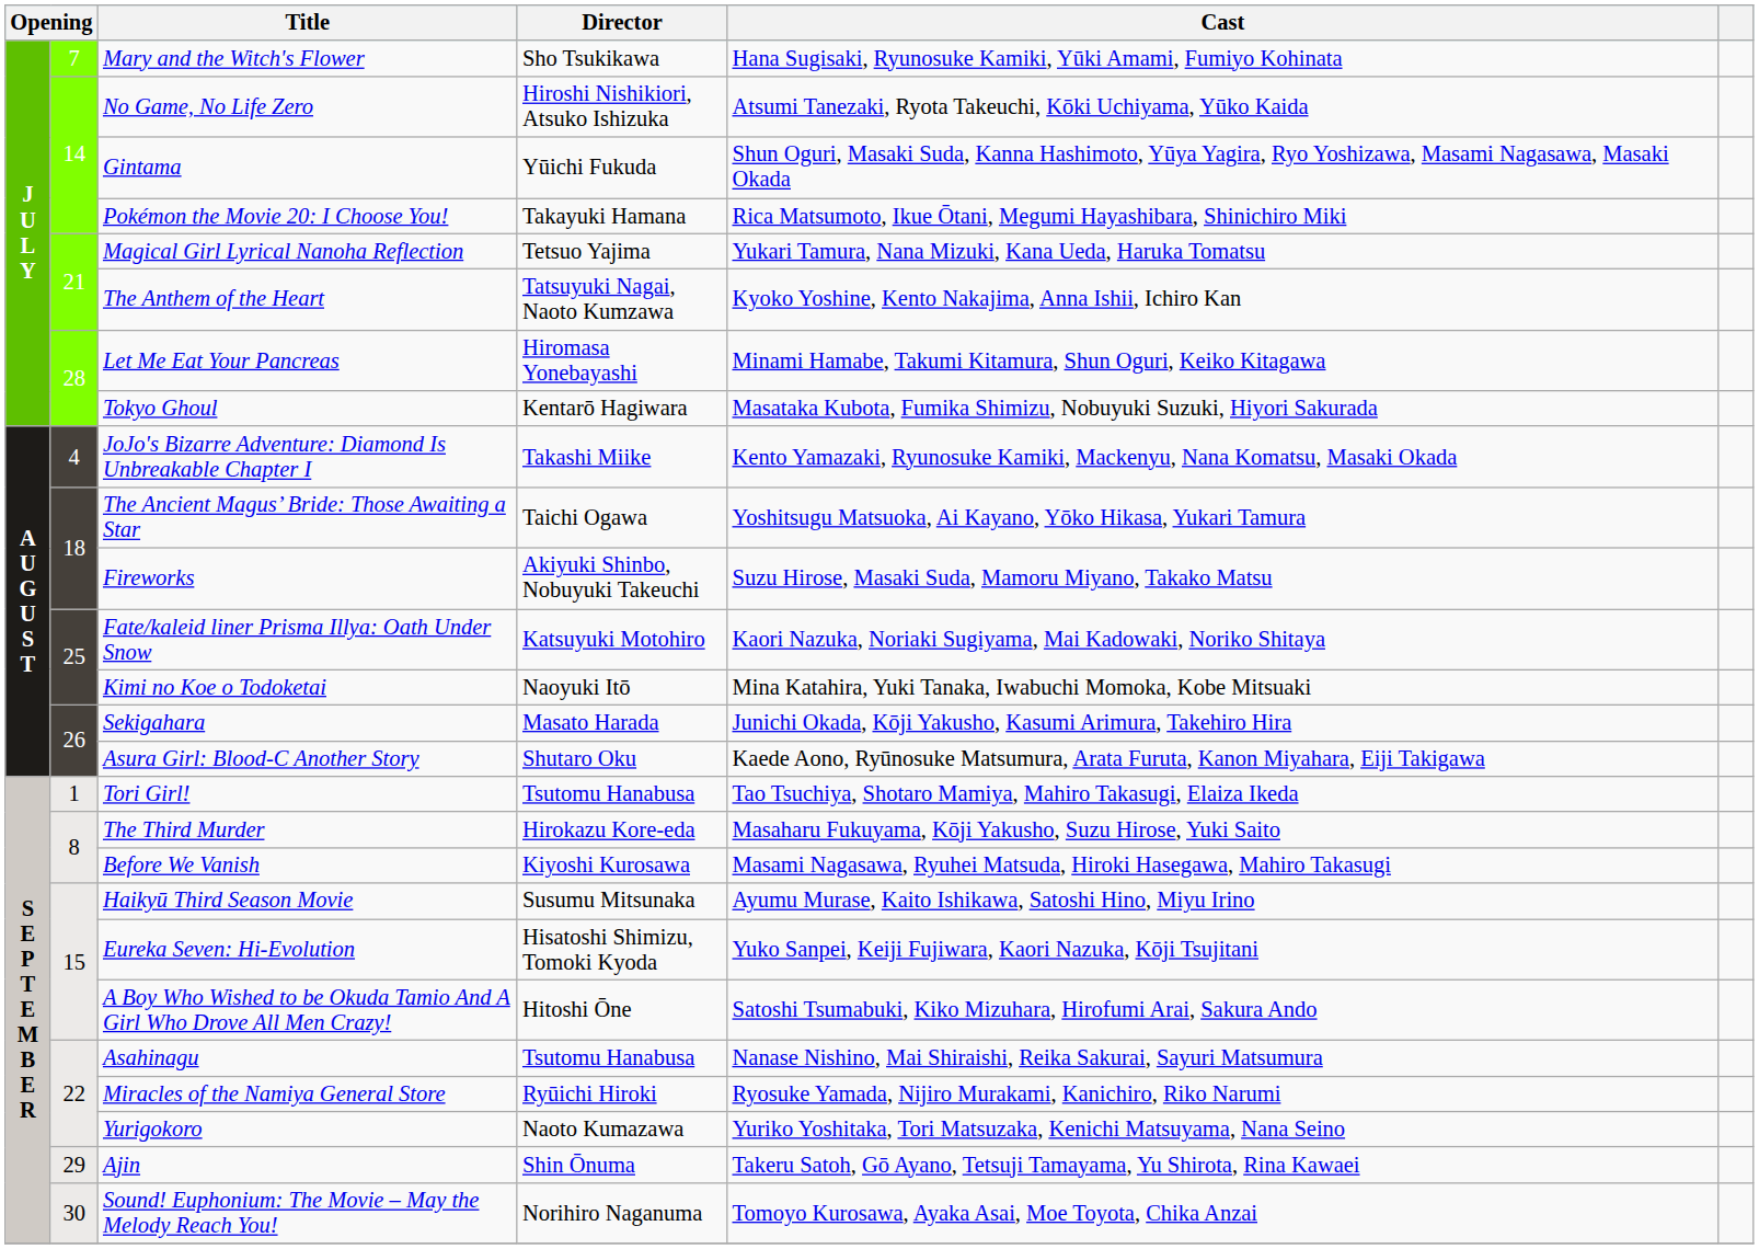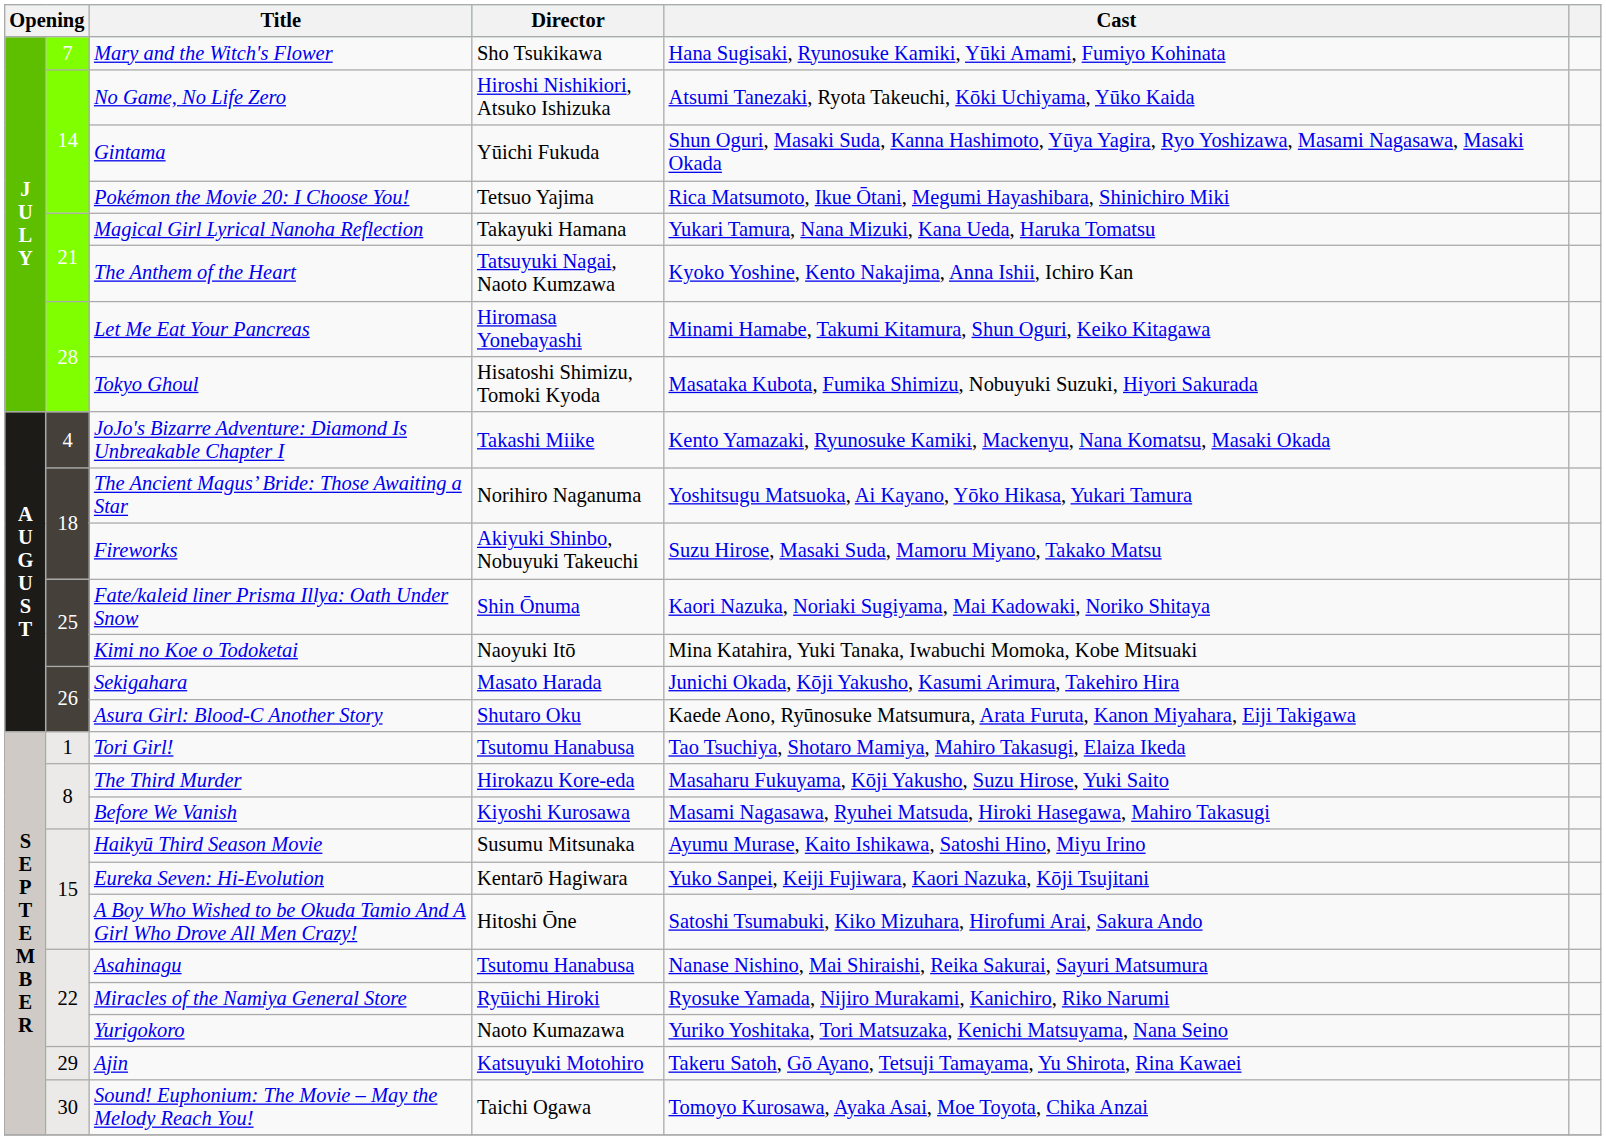 <table class="wikitable">
 <tr style="background:#b0e0e6; text-align:center;">
 <th colspan="2">Opening</th>
 <th style="width:24%;">Title</th>
 <th style="width:12%">Director</th>
 <th>Cast</th>
 <th style="width:2%;"></th>
 </tr>
 <tr>
 <th rowspan="8" style="text-align:center; background:#5EBF00; color:white;">J<br>U<br>L<br>Y</th>
 <td rowspan="1" style="text-align:center; background:#80FF00; color:white;">7</td>
 <td><em><a href='#'>Mary and the Witch's Flower</a></em></td>
 <td>Sho Tsukikawa</td>
 <td><a href='#'>Hana Sugisaki</a>, <a href='#'>Ryunosuke Kamiki</a>, <a href='#'>Yūki Amami</a>, <a href='#'>Fumiyo Kohinata</a></td>
 <td></td>
 </tr>
 <tr>
 <td rowspan="3" style="text-align:center; background:#80FF00; color:white;">14</td>
 <td><em><a href='#'>No Game, No Life Zero</a></em></td>
 <td><a href='#'>Hiroshi Nishikiori</a>, Atsuko Ishizuka</td>
 <td><a href='#'>Atsumi Tanezaki</a>, Ryota Takeuchi, <a href='#'>Kōki Uchiyama</a>, <a href='#'>Yūko Kaida</a></td>
 <td></td>
 </tr>
 <tr>
 <td><em><a href='#'>Gintama</a></em></td>
 <td>Yūichi Fukuda</td>
 <td><a href='#'>Shun Oguri</a>, <a href='#'>Masaki Suda</a>, <a href='#'>Kanna Hashimoto</a>, <a href='#'>Yūya Yagira</a>, <a href='#'>Ryo Yoshizawa</a>, <a href='#'>Masami Nagasawa</a>, <a href='#'>Masaki Okada</a></td>
 <td></td>
 </tr>
 <tr>
 <td><em><a href='#'>Pokémon the Movie 20: I Choose You!</a></em></td>
-<td>Takayuki Hamana</td>
+<td>Tetsuo Yajima</td>
 <td><a href='#'>Rica Matsumoto</a>, <a href='#'>Ikue Ōtani</a>, <a href='#'>Megumi Hayashibara</a>, <a href='#'>Shinichiro Miki</a></td>
 <td></td>
 </tr>
 <tr>
 <td rowspan="2" style="text-align:center; background:#80FF00; color:white;">21</td>
 <td><em><a href='#'>Magical Girl Lyrical Nanoha Reflection</a></em></td>
-<td>Tetsuo Yajima</td>
+<td>Takayuki Hamana</td>
 <td><a href='#'>Yukari Tamura</a>, <a href='#'>Nana Mizuki</a>, <a href='#'>Kana Ueda</a>, <a href='#'>Haruka Tomatsu</a></td>
 <td></td>
 </tr>
 <tr>
 <td><em><a href='#'>The Anthem of the Heart</a></em></td>
 <td><a href='#'>Tatsuyuki Nagai</a>, Naoto Kumzawa</td>
 <td><a href='#'>Kyoko Yoshine</a>, <a href='#'>Kento Nakajima</a>, <a href='#'>Anna Ishii</a>, Ichiro Kan</td>
 <td></td>
 </tr>
 <tr>
 <td rowspan="2" style="text-align:center; background:#80FF00; color:white;">28</td>
 <td><em><a href='#'>Let Me Eat Your Pancreas</a></em></td>
 <td><a href='#'>Hiromasa Yonebayashi</a></td>
 <td><a href='#'>Minami Hamabe</a>, <a href='#'>Takumi Kitamura</a>, <a href='#'>Shun Oguri</a>, <a href='#'>Keiko Kitagawa</a></td>
 <td></td>
 </tr>
 <tr>
 <td><em><a href='#'>Tokyo Ghoul</a></em></td>
-<td>Kentarō Hagiwara</td>
+<td>Hisatoshi Shimizu, Tomoki Kyoda</td>
 <td><a href='#'>Masataka Kubota</a>, <a href='#'>Fumika Shimizu</a>, Nobuyuki Suzuki, <a href='#'>Hiyori Sakurada</a></td>
 <td></td>
 </tr>
 <tr>
 <th rowspan="7" style="text-align:center; background:#1D1B18; color:white;">A<br>U<br>G<br>U<br>S<br>T</th>
 <td rowspan="1" style="text-align:center; background:#45403A; color:white;">4</td>
 <td><em><a href='#'>JoJo's Bizarre Adventure: Diamond Is Unbreakable Chapter I</a></em></td>
 <td><a href='#'>Takashi Miike</a></td>
 <td><a href='#'>Kento Yamazaki</a>, <a href='#'>Ryunosuke Kamiki</a>, <a href='#'>Mackenyu</a>, <a href='#'>Nana Komatsu</a>, <a href='#'>Masaki Okada</a></td>
 <td></td>
 </tr>
 <tr>
 <td rowspan="2" style="text-align:center; background:#45403A; color:white;">18</td>
 <td><em><a href='#'>The Ancient Magus’ Bride: Those Awaiting a Star</a></em></td>
-<td>Taichi Ogawa</td>
+<td>Norihiro Naganuma</td>
 <td><a href='#'>Yoshitsugu Matsuoka</a>, <a href='#'>Ai Kayano</a>, <a href='#'>Yōko Hikasa</a>, <a href='#'>Yukari Tamura</a></td>
 <td></td>
 </tr>
 <tr>
 <td><em><a href='#'>Fireworks</a></em></td>
 <td><a href='#'>Akiyuki Shinbo</a>, Nobuyuki Takeuchi</td>
 <td><a href='#'>Suzu Hirose</a>, <a href='#'>Masaki Suda</a>, <a href='#'>Mamoru Miyano</a>, <a href='#'>Takako Matsu</a></td>
 <td></td>
 </tr>
 <tr>
 <td rowspan="2" style="text-align:center; background:#45403A; color:white;">25</td>
 <td><em><a href='#'>Fate/kaleid liner Prisma Illya: Oath Under Snow</a></em></td>
-<td><a href='#'>Katsuyuki Motohiro</a></td>
+<td><a href='#'>Shin Ōnuma</a></td>
 <td><a href='#'>Kaori Nazuka</a>, <a href='#'>Noriaki Sugiyama</a>, <a href='#'>Mai Kadowaki</a>, <a href='#'>Noriko Shitaya</a></td>
 <td></td>
 </tr>
 <tr>
 <td><em><a href='#'>Kimi no Koe o Todoketai</a></em></td>
 <td>Naoyuki Itō</td>
 <td>Mina Katahira, Yuki Tanaka, Iwabuchi Momoka, Kobe Mitsuaki</td>
 <td></td>
 </tr>
 <tr>
 <td rowspan="2" style="text-align:center; background:#45403A; color:white;">26</td>
 <td><em><a href='#'>Sekigahara</a></em></td>
 <td><a href='#'>Masato Harada</a></td>
 <td><a href='#'>Junichi Okada</a>, <a href='#'>Kōji Yakusho</a>, <a href='#'>Kasumi Arimura</a>, <a href='#'>Takehiro Hira</a></td>
 <td></td>
 </tr>
 <tr>
 <td><em><a href='#'>Asura Girl: Blood-C Another Story</a></em></td>
 <td><a href='#'>Shutaro Oku</a></td>
 <td>Kaede Aono, Ryūnosuke Matsumura, <a href='#'>Arata Furuta</a>, <a href='#'>Kanon Miyahara</a>, <a href='#'>Eiji Takigawa</a></td>
 <td></td>
 </tr>
 <tr>
 <th rowspan="11" style="text-align:center; background:#CFCAC5; color:black;">S<br>E<br>P<br>T<br>E<br>M<br>B<br>E<br>R</th>
 <td rowspan="1" style="text-align:center; background:#ECEAE8; color:black">1</td>
 <td><em><a href='#'>Tori Girl!</a></em></td>
 <td><a href='#'>Tsutomu Hanabusa</a></td>
 <td><a href='#'>Tao Tsuchiya</a>, <a href='#'>Shotaro Mamiya</a>, <a href='#'>Mahiro Takasugi</a>, <a href='#'>Elaiza Ikeda</a></td>
 <td></td>
 </tr>
 <tr>
 <td rowspan="2" style="text-align:center; background:#ECEAE8; color:black;">8</td>
 <td><em><a href='#'>The Third Murder</a></em></td>
 <td><a href='#'>Hirokazu Kore-eda</a></td>
 <td><a href='#'>Masaharu Fukuyama</a>, <a href='#'>Kōji Yakusho</a>, <a href='#'>Suzu Hirose</a>, <a href='#'>Yuki Saito</a></td>
 <td></td>
 </tr>
 <tr>
 <td><em><a href='#'>Before We Vanish</a></em></td>
 <td><a href='#'>Kiyoshi Kurosawa</a></td>
 <td><a href='#'>Masami Nagasawa</a>, <a href='#'>Ryuhei Matsuda</a>, <a href='#'>Hiroki Hasegawa</a>, <a href='#'>Mahiro Takasugi</a></td>
 <td></td>
 </tr>
 <tr>
 <td rowspan="3" style="text-align:center; background:#ECEAE8; color:black;">15</td>
 <td><em><a href='#'>Haikyū Third Season Movie</a></em></td>
 <td>Susumu Mitsunaka</td>
 <td><a href='#'>Ayumu Murase</a>, <a href='#'>Kaito Ishikawa</a>, <a href='#'>Satoshi Hino</a>, <a href='#'>Miyu Irino</a></td>
 <td></td>
 </tr>
 <tr>
 <td><em><a href='#'>Eureka Seven: Hi-Evolution</a></em></td>
-<td>Hisatoshi Shimizu, Tomoki Kyoda</td>
+<td>Kentarō Hagiwara</td>
 <td><a href='#'>Yuko Sanpei</a>, <a href='#'>Keiji Fujiwara</a>, <a href='#'>Kaori Nazuka</a>, <a href='#'>Kōji Tsujitani</a></td>
 <td></td>
 </tr>
 <tr>
 <td><em><a href='#'>A Boy Who Wished to be Okuda Tamio And A Girl Who Drove All Men Crazy!</a></em></td>
 <td>Hitoshi Ōne</td>
 <td><a href='#'>Satoshi Tsumabuki</a>, <a href='#'>Kiko Mizuhara</a>, <a href='#'>Hirofumi Arai</a>, <a href='#'>Sakura Ando</a></td>
 <td></td>
 </tr>
 <tr>
 <td rowspan="3" style="text-align:center; background:#ECEAE8; color:black;">22</td>
 <td><em><a href='#'>Asahinagu</a></em></td>
 <td><a href='#'>Tsutomu Hanabusa</a></td>
 <td><a href='#'>Nanase Nishino</a>, <a href='#'>Mai Shiraishi</a>, <a href='#'>Reika Sakurai</a>, <a href='#'>Sayuri Matsumura</a></td>
 <td></td>
 </tr>
 <tr>
 <td><em><a href='#'>Miracles of the Namiya General Store</a></em></td>
 <td><a href='#'>Ryūichi Hiroki</a></td>
 <td><a href='#'>Ryosuke Yamada</a>, <a href='#'>Nijiro Murakami</a>, <a href='#'>Kanichiro</a>, <a href='#'>Riko Narumi</a></td>
 <td></td>
 </tr>
 <tr>
 <td><em><a href='#'>Yurigokoro</a></em></td>
 <td>Naoto Kumazawa</td>
 <td><a href='#'>Yuriko Yoshitaka</a>, <a href='#'>Tori Matsuzaka</a>, <a href='#'>Kenichi Matsuyama</a>, <a href='#'>Nana Seino</a></td>
 <td></td>
 </tr>
 <tr>
 <td rowspan="1" style="text-align:center; background:#ECEAE8; color:black;">29</td>
 <td><em><a href='#'>Ajin</a></em></td>
-<td><a href='#'>Shin Ōnuma</a></td>
+<td><a href='#'>Katsuyuki Motohiro</a></td>
 <td><a href='#'>Takeru Satoh</a>, <a href='#'>Gō Ayano</a>, <a href='#'>Tetsuji Tamayama</a>, <a href='#'>Yu Shirota</a>, <a href='#'>Rina Kawaei</a></td>
 <td></td>
 </tr>
 <tr>
 <td rowspan="1" style="text-align:center; background:#ECEAE8; color:black;">30</td>
 <td><em><a href='#'>Sound! Euphonium: The Movie – May the Melody Reach You!</a></em></td>
-<td>Norihiro Naganuma</td>
+<td>Taichi Ogawa</td>
 <td><a href='#'>Tomoyo Kurosawa</a>, <a href='#'>Ayaka Asai</a>, <a href='#'>Moe Toyota</a>, <a href='#'>Chika Anzai</a></td>
 <td></td>
 </tr>
 <tr>
 </tr>
 </table>
